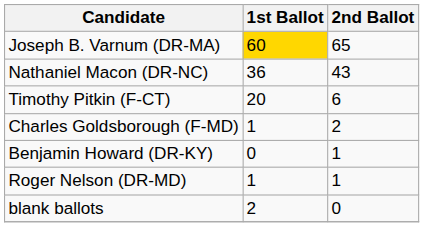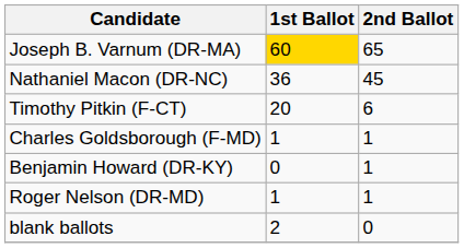 <table class="wikitable">
 <tr valign=bottom>
 <th>Candidate</th>
 <th>1st Ballot</th>
 <th>2nd Ballot</th>
 </tr>
 <tr>
 <td>Joseph B. Varnum (DR-MA)</td>
 <td style="background: gold;">60</td>
 <td>65</td>
 </tr>
 <tr>
 <td>Nathaniel Macon (DR-NC)</td>
 <td>36</td>
-<td>43</td>
+<td>45</td>
 </tr>
 <tr>
 <td>Timothy Pitkin (F-CT)</td>
 <td>20</td>
 <td>6</td>
 </tr>
 <tr>
 <td>Charles Goldsborough (F-MD)</td>
 <td>1</td>
-<td>2</td>
+<td>1</td>
 </tr>
 <tr>
 <td>Benjamin Howard (DR-KY)</td>
 <td>0</td>
 <td>1</td>
 </tr>
 <tr>
 <td>Roger Nelson (DR-MD)</td>
 <td>1</td>
 <td>1</td>
 </tr>
 <tr>
 <td>blank ballots</td>
 <td>2</td>
 <td>0</td>
 </tr>
 <tr>
 </tr>
 </table>
